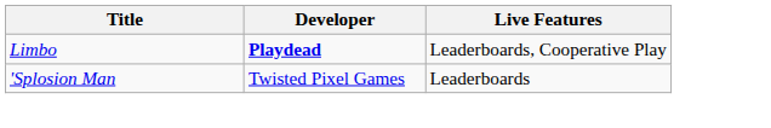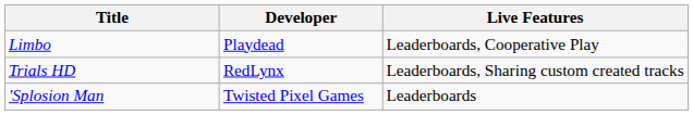 <table class="wikitable">
 <tr>
 <th width="200">Title</th>
 <th width="150">Developer</th>
 <th>Live Features</th>
 </tr>
 <tr>
 <td><em><a href='#'>Limbo</a></em></td>
-<td><strong><a href='#'>Playdead</a></strong></td>
+<td><a href='#'>Playdead</a></td>
 <td>Leaderboards, Cooperative Play</td>
+</tr>
+<tr>
+<td><em><a href='#'>Trials HD</a></em></td>
+<td><a href='#'>RedLynx</a></td>
+<td>Leaderboards, Sharing custom created tracks</td>
 </tr>
 <tr>
 <td><em><a href='#'>'Splosion Man</a></em></td>
 <td><a href='#'>Twisted Pixel Games</a></td>
 <td>Leaderboards</td>
 </tr>
 </table>
